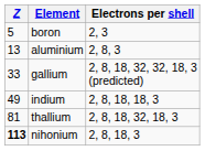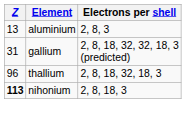 <table class="wikitable" style="white-space:nowrap;">
 <tr>
 <th><em><a href='#'>Z</a></em></th>
 <th><a href='#'>Element</a></th>
 <th>Electrons per <a href='#'>shell</a></th>
 </tr>
 <tr>
-<td>5</td>
-<td>boron</td>
-<td>2, 3</td>
-</tr>
-<tr>
 <td>13</td>
 <td>aluminium</td>
 <td>2, 8, 3</td>
 </tr>
 <tr>
-<td>33</td>
+<td>31</td>
 <td>gallium</td>
 <td>2, 8, 18, 32, 32, 18, 3<br>(predicted)</td>
 </tr>
 <tr>
-<td>49</td>
-<td>indium</td>
-<td>2, 8, 18, 18, 3</td>
-</tr>
-<tr>
-<td>81</td>
+<td>96</td>
 <td>thallium</td>
 <td>2, 8, 18, 32, 18, 3</td>
 </tr>
 <tr>
 <td><strong>113</strong></td>
 <td>nihonium</td>
 <td>2, 8, 18, 3</td>
 </tr>
 </table>
